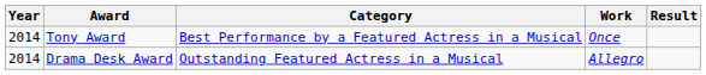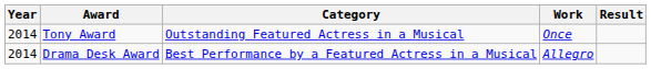 <table class="wikitable sortable">
 <tr>
 <th>Year</th>
 <th>Award</th>
 <th>Category</th>
 <th>Work</th>
 <th>Result</th>
 </tr>
 <tr>
 <td>2014</td>
 <td><a href='#'>Tony Award</a></td>
-<td><a href='#'>Best Performance by a Featured Actress in a Musical</a></td>
+<td><a href='#'>Outstanding Featured Actress in a Musical</a></td>
 <td><em><a href='#'>Once</a></em></td>
 <td></td>
 </tr>
 <tr>
 <td>2014</td>
 <td><a href='#'>Drama Desk Award</a></td>
-<td><a href='#'>Outstanding Featured Actress in a Musical</a></td>
+<td><a href='#'>Best Performance by a Featured Actress in a Musical</a></td>
 <td><em><a href='#'>Allegro</a></em></td>
 <td></td>
 </tr>
 </table>
